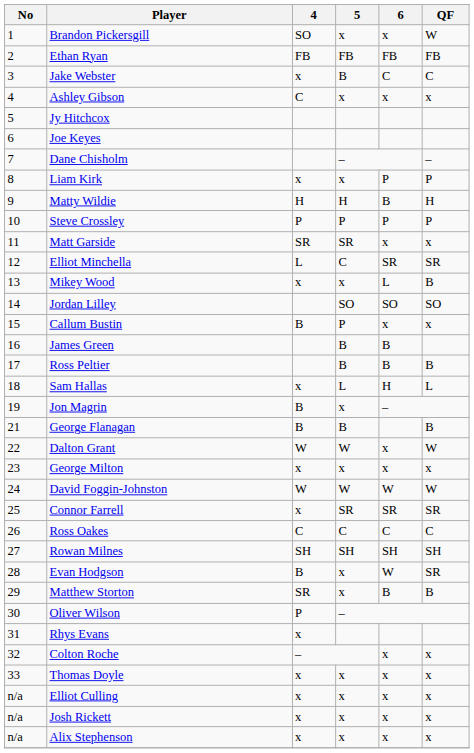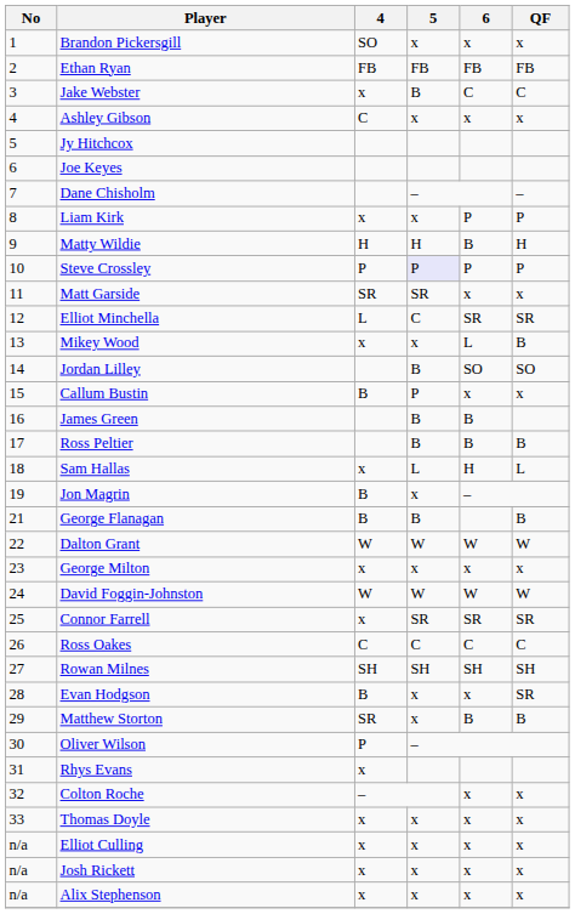 <table class="wikitable"  style="font-size:85%; width:40%;">
 <tr>
 <th>No</th>
 <th>Player</th>
 <th>4</th>
 <th>5</th>
 <th>6</th>
 <th>QF</th>
 </tr>
 <tr>
 <td>1</td>
 <td><a href='#'>Brandon Pickersgill</a></td>
 <td>SO</td>
 <td>x</td>
 <td>x</td>
-<td>W</td>
+<td>x</td>
 </tr>
 <tr>
 <td>2</td>
 <td><a href='#'>Ethan Ryan</a></td>
 <td>FB</td>
 <td>FB</td>
 <td>FB</td>
 <td>FB</td>
 </tr>
 <tr>
 <td>3</td>
 <td><a href='#'>Jake Webster</a></td>
 <td>x</td>
 <td>B</td>
 <td>C</td>
 <td>C</td>
 </tr>
 <tr>
 <td>4</td>
 <td><a href='#'>Ashley Gibson</a></td>
 <td>C</td>
 <td>x</td>
 <td>x</td>
 <td>x</td>
 </tr>
 <tr>
 <td>5</td>
 <td><a href='#'>Jy Hitchcox</a></td>
 <td></td>
 <td></td>
 <td></td>
 <td></td>
 </tr>
 <tr>
 <td>6</td>
 <td><a href='#'>Joe Keyes</a></td>
 <td></td>
 <td></td>
 <td></td>
 <td></td>
 </tr>
 <tr>
 <td>7</td>
 <td><a href='#'>Dane Chisholm</a></td>
 <td></td>
 <td colspan="2">–</td>
 <td colspan="1">–</td>
 </tr>
 <tr>
 <td>8</td>
 <td><a href='#'>Liam Kirk</a></td>
 <td>x</td>
 <td>x</td>
 <td>P</td>
 <td>P</td>
 </tr>
 <tr>
 <td>9</td>
 <td><a href='#'>Matty Wildie</a></td>
 <td>H</td>
 <td>H</td>
 <td>B</td>
 <td>H</td>
 </tr>
 <tr>
 <td>10</td>
 <td><a href='#'>Steve Crossley</a></td>
 <td>P</td>
-<td>P</td>
+<td style="background: lavender;">P</td>
 <td>P</td>
 <td>P</td>
 </tr>
 <tr>
 <td>11</td>
 <td><a href='#'>Matt Garside</a></td>
 <td>SR</td>
 <td>SR</td>
 <td>x</td>
 <td>x</td>
 </tr>
 <tr>
 <td>12</td>
 <td><a href='#'>Elliot Minchella</a></td>
 <td>L</td>
 <td>C</td>
 <td>SR</td>
 <td>SR</td>
 </tr>
 <tr>
 <td>13</td>
 <td><a href='#'>Mikey Wood</a></td>
 <td>x</td>
 <td>x</td>
 <td>L</td>
 <td>B</td>
 </tr>
 <tr>
 <td>14</td>
 <td><a href='#'>Jordan Lilley</a></td>
 <td></td>
-<td>SO</td>
+<td>B</td>
 <td>SO</td>
 <td>SO</td>
 </tr>
 <tr>
 <td>15</td>
 <td><a href='#'>Callum Bustin</a></td>
 <td>B</td>
 <td>P</td>
 <td>x</td>
 <td>x</td>
 </tr>
 <tr>
 <td>16</td>
 <td><a href='#'>James Green</a></td>
 <td></td>
 <td>B</td>
 <td>B</td>
 <td></td>
 </tr>
 <tr>
 <td>17</td>
 <td><a href='#'>Ross Peltier</a></td>
 <td></td>
 <td>B</td>
 <td>B</td>
 <td>B</td>
 </tr>
 <tr>
 <td>18</td>
 <td><a href='#'>Sam Hallas</a></td>
 <td>x</td>
 <td>L</td>
 <td>H</td>
 <td>L</td>
 </tr>
 <tr>
 <td>19</td>
 <td><a href='#'>Jon Magrin</a></td>
 <td>B</td>
 <td>x</td>
 <td colspan="2">–</td>
 </tr>
 <tr>
 <td>21</td>
 <td><a href='#'>George Flanagan</a></td>
 <td>B</td>
 <td>B</td>
 <td></td>
 <td>B</td>
 </tr>
 <tr>
 <td>22</td>
 <td><a href='#'>Dalton Grant</a></td>
 <td>W</td>
 <td>W</td>
-<td>x</td>
+<td>W</td>
 <td>W</td>
 </tr>
 <tr>
 <td>23</td>
 <td><a href='#'>George Milton</a></td>
 <td>x</td>
 <td>x</td>
 <td>x</td>
 <td>x</td>
 </tr>
 <tr>
 <td>24</td>
 <td><a href='#'>David Foggin-Johnston</a></td>
 <td>W</td>
 <td>W</td>
 <td>W</td>
 <td>W</td>
 </tr>
 <tr>
 <td>25</td>
 <td><a href='#'>Connor Farrell</a></td>
 <td>x</td>
 <td>SR</td>
 <td>SR</td>
 <td>SR</td>
 </tr>
 <tr>
 <td>26</td>
 <td><a href='#'>Ross Oakes</a></td>
 <td>C</td>
 <td>C</td>
 <td>C</td>
 <td>C</td>
 </tr>
 <tr>
 <td>27</td>
 <td><a href='#'>Rowan Milnes</a></td>
 <td>SH</td>
 <td>SH</td>
 <td>SH</td>
 <td>SH</td>
 </tr>
 <tr>
 <td>28</td>
 <td><a href='#'>Evan Hodgson</a></td>
 <td>B</td>
 <td>x</td>
-<td>W</td>
+<td>x</td>
 <td>SR</td>
 </tr>
 <tr>
 <td>29</td>
 <td><a href='#'>Matthew Storton</a></td>
 <td>SR</td>
 <td>x</td>
 <td>B</td>
 <td>B</td>
 </tr>
 <tr>
 <td>30</td>
 <td><a href='#'>Oliver Wilson</a></td>
 <td>P</td>
 <td colspan="3">–</td>
 </tr>
 <tr>
 <td>31</td>
 <td><a href='#'>Rhys Evans</a></td>
 <td>x</td>
 <td></td>
 <td></td>
 <td></td>
 </tr>
 <tr>
 <td>32</td>
 <td><a href='#'>Colton Roche</a></td>
 <td colspan="2">–</td>
 <td>x</td>
 <td>x</td>
 </tr>
 <tr>
 <td>33</td>
 <td><a href='#'>Thomas Doyle</a></td>
 <td>x</td>
 <td>x</td>
 <td>x</td>
 <td>x</td>
 </tr>
 <tr>
 <td>n/a</td>
 <td><a href='#'>Elliot Culling</a></td>
 <td>x</td>
 <td>x</td>
 <td>x</td>
 <td>x</td>
 </tr>
 <tr>
 <td>n/a</td>
 <td><a href='#'>Josh Rickett</a></td>
 <td>x</td>
 <td>x</td>
 <td>x</td>
 <td>x</td>
 </tr>
 <tr>
 <td>n/a</td>
 <td><a href='#'>Alix Stephenson</a></td>
 <td>x</td>
 <td>x</td>
 <td>x</td>
 <td>x</td>
 </tr>
 <tr>
 </tr>
 </table>
